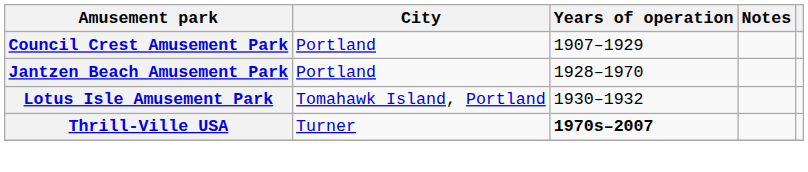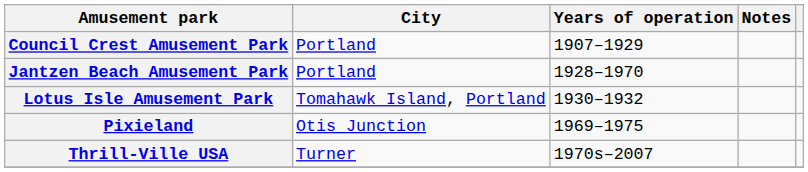 <table class="wikitable plainrowheaders sortable">
 <tr>
 <th scope="col">Amusement park</th>
 <th scope="col">City</th>
 <th scope="col">Years of operation</th>
 <th scope="col" class="unsortable">Notes</th>
 <th scope="col" class="unsortable"></th>
 </tr>
 <tr>
 <th scope="row"><a href='#'>Council Crest Amusement Park</a></th>
 <td><a href='#'>Portland</a></td>
 <td>1907–1929</td>
 <td></td>
 <td style="text-align:center;"></td>
 </tr>
 <tr>
 <th scope="row"><a href='#'>Jantzen Beach Amusement Park</a></th>
 <td><a href='#'>Portland</a></td>
 <td>1928–1970</td>
 <td></td>
 <td style="text-align:center;"></td>
 </tr>
 <tr>
 <th scope="row"><a href='#'>Lotus Isle Amusement Park</a></th>
 <td><a href='#'>Tomahawk Island</a>, <a href='#'>Portland</a></td>
 <td>1930–1932</td>
 <td></td>
 <td style="text-align:center;"></td>
 </tr>
 <tr>
+<th scope="row"><a href='#'>Pixieland</a></th>
+<td><a href='#'>Otis Junction</a></td>
+<td>1969–1975</td>
+<td></td>
+<td style="text-align:center;"></td>
+</tr>
+<tr>
 <th scope="row"><a href='#'>Thrill-Ville USA</a></th>
 <td><a href='#'>Turner</a></td>
-<td><strong>1970s–2007</strong></td>
+<td>1970s–2007</td>
 <td></td>
 <td style="text-align:center;"></td>
 </tr>
 <tr>
 </tr>
 </table>
